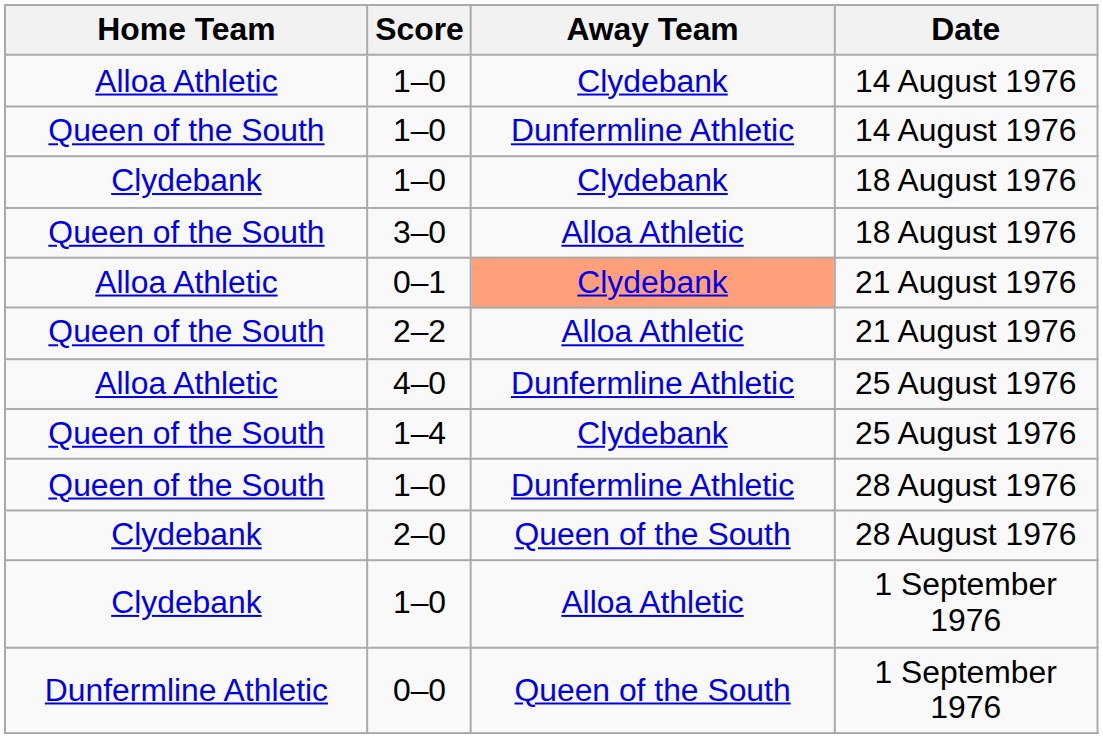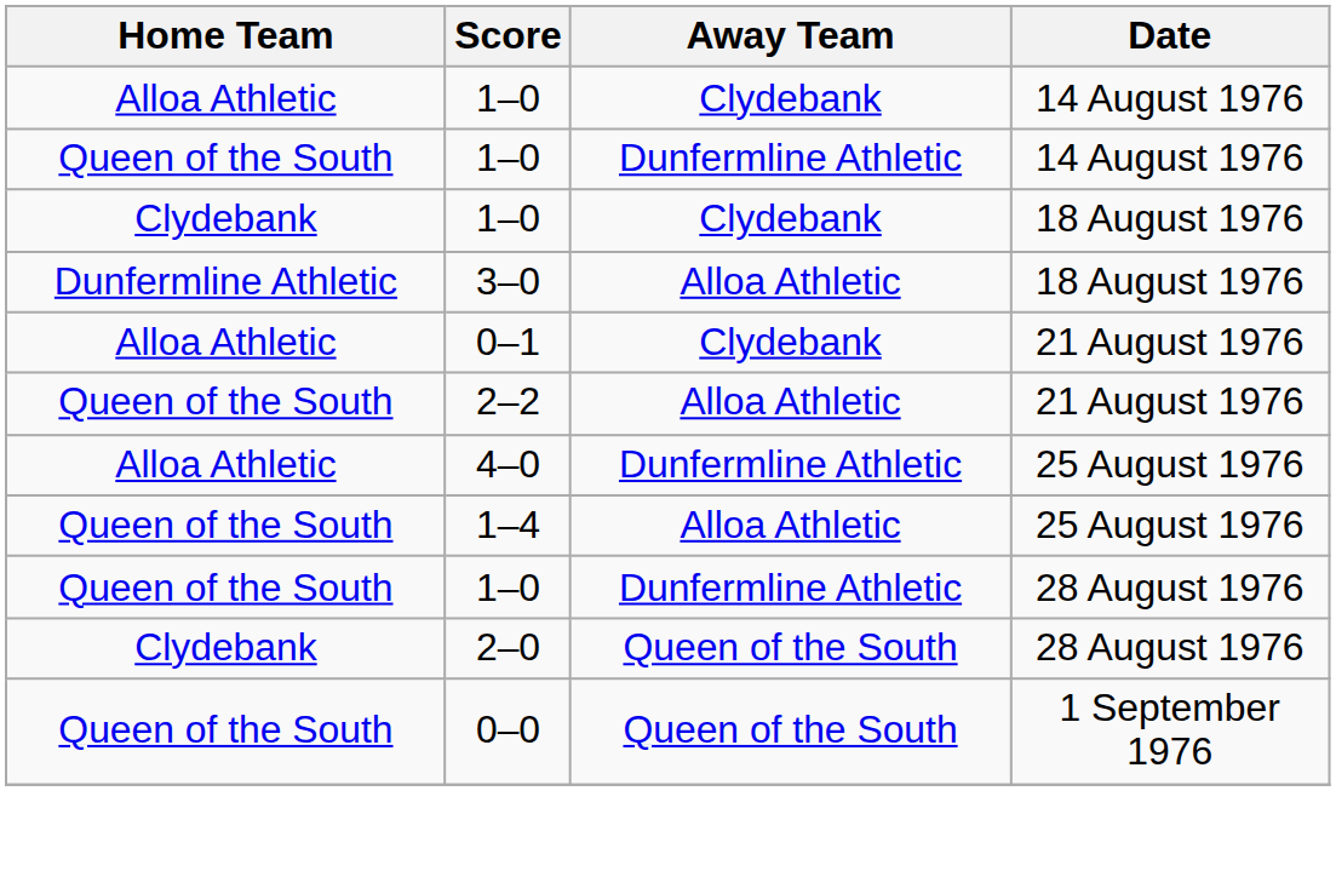 <table class="wikitable" style="text-align:center;">
 <tr>
 <th width=175>Home Team</th>
 <th width=20>Score</th>
 <th width=175>Away Team</th>
 <th width= 125>Date</th>
 </tr>
 <tr>
 <td><a href='#'>Alloa Athletic</a></td>
 <td>1–0</td>
 <td><a href='#'>Clydebank</a></td>
 <td>14 August 1976</td>
 </tr>
 <tr>
 <td><a href='#'>Queen of the South</a></td>
 <td>1–0</td>
 <td><a href='#'>Dunfermline Athletic</a></td>
 <td>14 August 1976</td>
 </tr>
 <tr>
 <td><a href='#'>Clydebank</a></td>
 <td>1–0</td>
 <td><a href='#'>Clydebank</a></td>
 <td>18 August 1976</td>
 </tr>
 <tr>
-<td><a href='#'>Queen of the South</a></td>
+<td><a href='#'>Dunfermline Athletic</a></td>
 <td>3–0</td>
 <td><a href='#'>Alloa Athletic</a></td>
 <td>18 August 1976</td>
 </tr>
 <tr>
 <td><a href='#'>Alloa Athletic</a></td>
 <td>0–1</td>
-<td style="background: lightsalmon;"><a href='#'>Clydebank</a></td>
+<td><a href='#'>Clydebank</a></td>
 <td>21 August 1976</td>
 </tr>
 <tr>
 <td><a href='#'>Queen of the South</a></td>
 <td>2–2</td>
 <td><a href='#'>Alloa Athletic</a></td>
 <td>21 August 1976</td>
 </tr>
 <tr>
 <td><a href='#'>Alloa Athletic</a></td>
 <td>4–0</td>
 <td><a href='#'>Dunfermline Athletic</a></td>
 <td>25 August 1976</td>
 </tr>
 <tr>
 <td><a href='#'>Queen of the South</a></td>
 <td>1–4</td>
-<td><a href='#'>Clydebank</a></td>
+<td><a href='#'>Alloa Athletic</a></td>
 <td>25 August 1976</td>
 </tr>
 <tr>
 <td><a href='#'>Queen of the South</a></td>
 <td>1–0</td>
 <td><a href='#'>Dunfermline Athletic</a></td>
 <td>28 August 1976</td>
 </tr>
 <tr>
 <td><a href='#'>Clydebank</a></td>
 <td>2–0</td>
 <td><a href='#'>Queen of the South</a></td>
 <td>28 August 1976</td>
 </tr>
 <tr>
-<td><a href='#'>Clydebank</a></td>
-<td>1–0</td>
-<td><a href='#'>Alloa Athletic</a></td>
-<td>1 September 1976</td>
-</tr>
-<tr>
-<td><a href='#'>Dunfermline Athletic</a></td>
+<td><a href='#'>Queen of the South</a></td>
 <td>0–0</td>
 <td><a href='#'>Queen of the South</a></td>
 <td>1 September 1976</td>
 </tr>
 <tr>
 </tr>
 </table>
